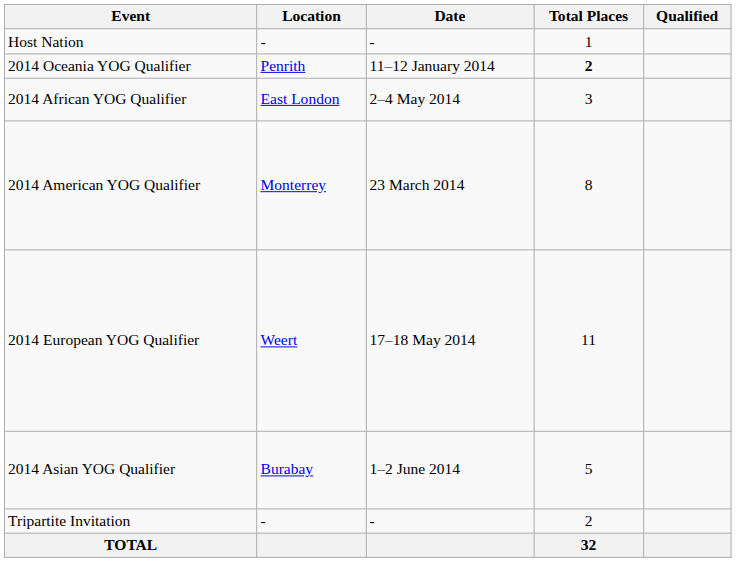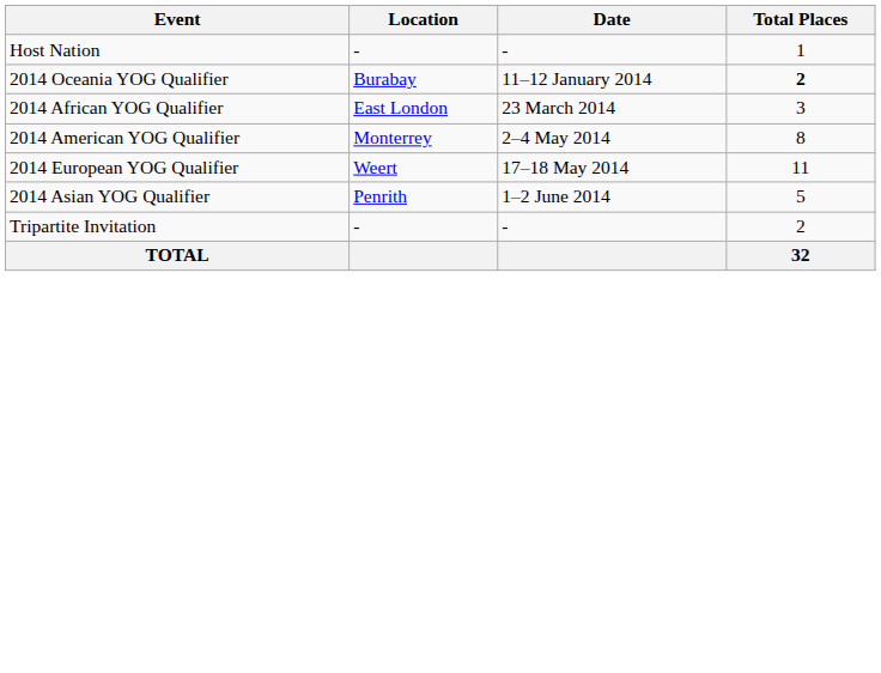 <table class="wikitable" width=750>
 <tr>
 <th>Event</th>
 <th>Location</th>
 <th>Date</th>
 <th>Total Places</th>
-<th>Qualified</th>
 </tr>
 <tr>
 <td>Host Nation</td>
 <td>-</td>
 <td>-</td>
 <td align="center">1</td>
-<td></td>
 </tr>
 <tr>
 <td>2014 Oceania YOG Qualifier</td>
-<td> <a href='#'>Penrith</a></td>
+<td> <a href='#'>Burabay</a></td>
 <td>11–12 January 2014</td>
 <td align="center"><strong>2</strong></td>
-<td><br></td>
 </tr>
 <tr>
 <td>2014 African YOG Qualifier</td>
 <td> <a href='#'>East London</a></td>
-<td>2–4 May 2014</td>
+<td>23 March 2014</td>
 <td align="center">3</td>
-<td><br><br></td>
 </tr>
 <tr>
 <td>2014 American YOG Qualifier</td>
 <td> <a href='#'>Monterrey</a></td>
-<td>23 March 2014</td>
+<td>2–4 May 2014</td>
 <td align="center">8</td>
-<td><br><br><br><br><br><br><br></td>
 </tr>
 <tr>
 <td>2014 European YOG Qualifier</td>
 <td> <a href='#'>Weert</a></td>
 <td>17–18 May 2014</td>
 <td align="center">11</td>
-<td><br><br><br><br><br><br><br><br><br><br></td>
 </tr>
 <tr>
 <td>2014 Asian YOG Qualifier</td>
-<td> <a href='#'>Burabay</a></td>
+<td> <a href='#'>Penrith</a></td>
 <td>1–2 June 2014</td>
 <td align="center">5</td>
-<td><br><br><br><br></td>
 </tr>
 <tr>
 <td>Tripartite Invitation</td>
 <td>-</td>
 <td>-</td>
 <td align="center">2</td>
-<td><br></td>
 </tr>
 <tr>
 <th>TOTAL</th>
 <th></th>
 <th></th>
 <th>32</th>
-<th></th>
 </tr>
 </table>
